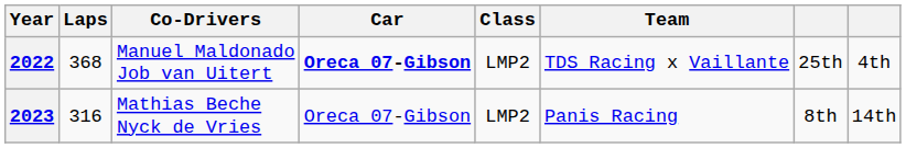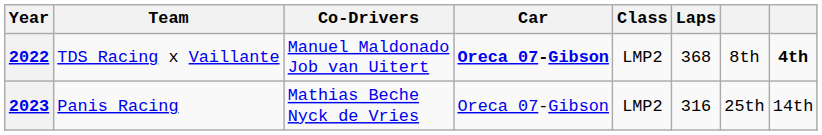 <table class="wikitable" style="text-align:center; font-size:90%">
 <tr>
 <th>Year</th>
-<th>Laps</th>
+<th>Team</th>
 <th>Co-Drivers</th>
 <th>Car</th>
 <th>Class</th>
-<th>Team</th>
+<th>Laps</th>
 <th></th>
 <th></th>
 </tr>
 <tr>
 <th><a href='#'>2022</a></th>
-<td>368</td>
+<td align="left" nowrap> <a href='#'>TDS Racing</a> x <a href='#'>Vaillante</a></td>
 <td align="left"nowrap> <a href='#'>Manuel Maldonado</a><br> <a href='#'>Job van Uitert</a></td>
 <td align="left" nowrap><strong><a href='#'>Oreca 07</a>-<a href='#'>Gibson</a></strong></td>
 <td>LMP2</td>
-<td align="left" nowrap> <a href='#'>TDS Racing</a> x <a href='#'>Vaillante</a></td>
-<td>25th</td>
-<td>4th</td>
+<td>368</td>
+<td>8th</td>
+<td><strong>4th</strong></td>
 </tr>
 <tr>
 <th><a href='#'>2023</a></th>
-<td>316</td>
+<td align="left"nowrap> <a href='#'>Panis Racing</a></td>
 <td align="left" nowrap> <a href='#'>Mathias Beche</a><br> <a href='#'>Nyck de Vries</a></td>
 <td align="left"nowrap><a href='#'>Oreca 07</a>-<a href='#'>Gibson</a></td>
 <td>LMP2</td>
-<td align="left"nowrap> <a href='#'>Panis Racing</a></td>
-<td>8th</td>
+<td>316</td>
+<td>25th</td>
 <td>14th</td>
 </tr>
 </table>
